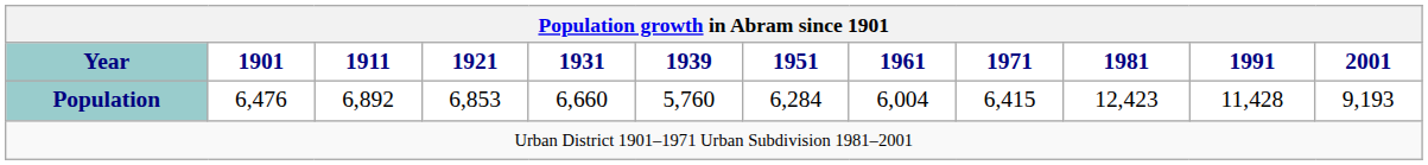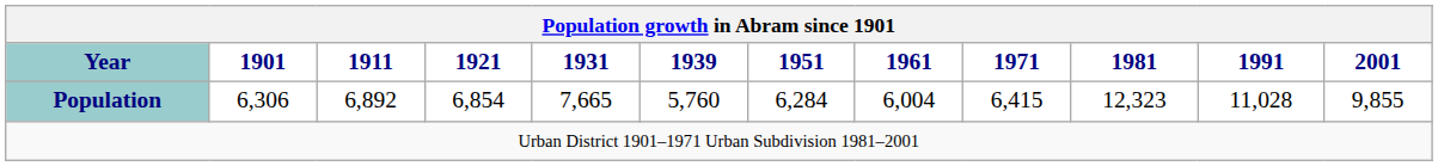 <table class="wikitable" style="font-size:90%;width:70%;border:0px;text-align:center;line-height:120%;">
 <tr>
 <th colspan="13" style="text-align:center;font-size:90%;"><a href='#'>Population growth</a> in Abram since 1901</th>
 </tr>
 <tr>
 <th style="background: #99CCCC; color: #000080" height="17">Year</th>
 <th style="background: #FFFFFF; color:#000080;">1901</th>
 <th style="background: #FFFFFF; color:#000080;">1911</th>
 <th style="background: #FFFFFF; color:#000080;">1921</th>
 <th style="background: #FFFFFF; color:#000080;">1931</th>
 <th style="background: #FFFFFF; color:#000080;">1939</th>
 <th style="background: #FFFFFF; color:#000080;">1951</th>
 <th style="background: #FFFFFF; color:#000080;">1961</th>
 <th style="background: #FFFFFF; color:#000080;">1971</th>
 <th style="background: #FFFFFF; color:#000080;">1981</th>
 <th style="background: #FFFFFF; color:#000080;">1991</th>
 <th style="background: #FFFFFF; color:#000080;">2001</th>
 </tr>
 <tr Align="center">
 <th style="background: #99CCCC; color: #000080" height="17">Population</th>
-<td style="background: #FFFFFF; color: black;">6,476</td>
+<td style="background: #FFFFFF; color: black;">6,306</td>
 <td style="background: #FFFFFF; color: black;">6,892</td>
-<td style="background: #FFFFFF; color: black;">6,853</td>
-<td style="background: #FFFFFF; color: black;">6,660</td>
+<td style="background: #FFFFFF; color: black;">6,854</td>
+<td style="background: #FFFFFF; color: black;">7,665</td>
 <td style="background: #FFFFFF; color: black;">5,760</td>
 <td style="background: #FFFFFF; color: black;">6,284</td>
 <td style="background: #FFFFFF; color: black;">6,004</td>
 <td style="background: #FFFFFF; color: black;">6,415</td>
-<td style="background: #FFFFFF; color: black;">12,423</td>
-<td style="background: #FFFFFF; color: black;">11,428</td>
-<td style="background: #FFFFFF; color: black;">9,193</td>
+<td style="background: #FFFFFF; color: black;">12,323</td>
+<td style="background: #FFFFFF; color: black;">11,028</td>
+<td style="background: #FFFFFF; color: black;">9,855</td>
 </tr>
 <tr>
 <td colspan="13" style="text-align:center;font-size:90%;"><small>Urban District 1901–1971  Urban Subdivision 1981–2001</small></td>
 </tr>
 </table>
